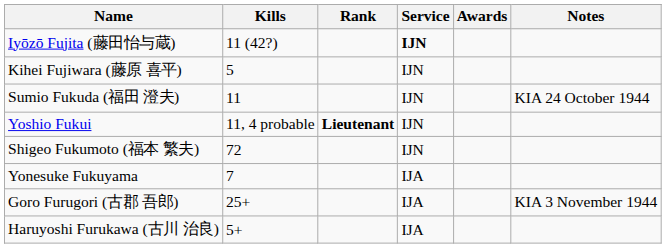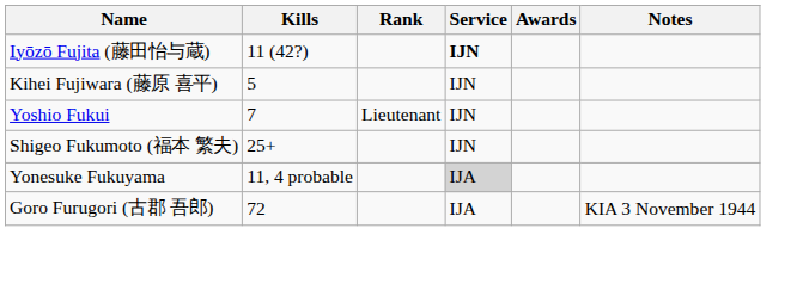 <table class=wikitable>
 <tr>
 <th>Name</th>
 <th>Kills</th>
 <th>Rank</th>
 <th>Service</th>
 <th>Awards</th>
 <th>Notes</th>
 </tr>
 <tr>
 <td><a href='#'>Iyōzō Fujita</a> (藤田怡与蔵)</td>
 <td>11 (42?)</td>
 <td></td>
 <td><strong>IJN</strong></td>
 <td></td>
 <td></td>
 </tr>
 <tr>
 <td>Kihei	Fujiwara (藤原 喜平)</td>
 <td>5</td>
 <td></td>
 <td>IJN</td>
 <td></td>
 <td></td>
 </tr>
 <tr>
-<td>Sumio	Fukuda (福田 澄夫)</td>
-<td>11</td>
-<td></td>
-<td>IJN</td>
-<td></td>
-<td>KIA 24 October 1944</td>
-</tr>
-<tr>
 <td><a href='#'>Yoshio Fukui</a></td>
-<td>11, 4 probable</td>
-<td><strong>Lieutenant</strong></td>
+<td>7</td>
+<td>Lieutenant</td>
 <td>IJN</td>
 <td></td>
 <td></td>
 </tr>
 <tr>
 <td>Shigeo Fukumoto (福本 繁夫)</td>
-<td>72</td>
+<td>25+</td>
 <td></td>
 <td>IJN</td>
 <td></td>
 <td></td>
 </tr>
 <tr>
 <td>Yonesuke Fukuyama</td>
-<td>7</td>
+<td>11, 4 probable</td>
 <td></td>
-<td>IJA</td>
+<td style="background: lightgrey;">IJA</td>
 <td></td>
 <td></td>
 </tr>
 <tr>
 <td>Goro Furugori (古郡 吾郎)</td>
-<td>25+</td>
+<td>72</td>
 <td></td>
 <td>IJA</td>
 <td></td>
 <td>KIA 3 November 1944</td>
 </tr>
-<tr>
-<td>Haruyoshi Furukawa (古川 治良)</td>
-<td>5+</td>
-<td></td>
-<td>IJA</td>
-<td></td>
-<td></td>
-</tr>
 </table>
